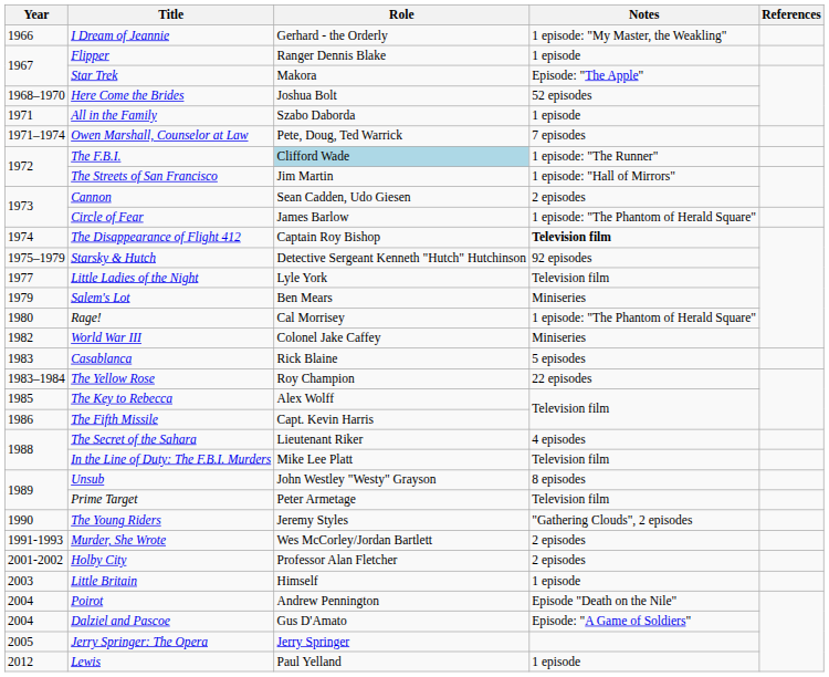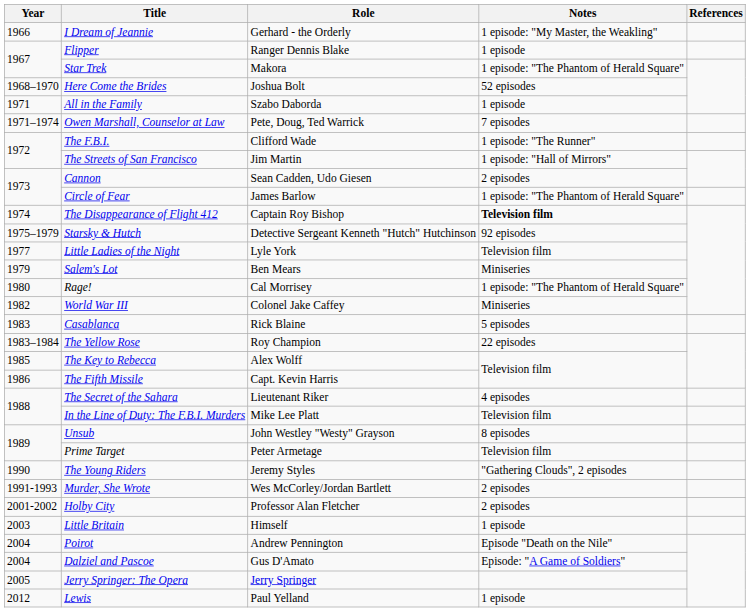 <table class="wikitable sortable">
 <tr>
 <th>Year</th>
 <th>Title</th>
 <th>Role</th>
 <th>Notes</th>
 <th>References</th>
 </tr>
 <tr>
 <td>1966</td>
 <td><em><a href='#'>I Dream of Jeannie</a></em></td>
 <td>Gerhard - the Orderly</td>
 <td>1 episode: "My Master, the Weakling"</td>
 <td></td>
 </tr>
 <tr>
 <td rowspan="2">1967</td>
 <td><em><a href='#'>Flipper</a></em></td>
 <td>Ranger Dennis Blake</td>
 <td>1 episode</td>
 <td></td>
 </tr>
 <tr>
 <td><em><a href='#'>Star Trek</a></em></td>
 <td>Makora</td>
-<td>Episode: "<a href='#'>The Apple</a>"</td>
+<td>1 episode: "The Phantom of Herald Square"</td>
 <td rowspan="3"></td>
 </tr>
 <tr>
 <td>1968–1970</td>
 <td><em><a href='#'>Here Come the Brides</a></em></td>
 <td>Joshua Bolt</td>
 <td>52 episodes</td>
 </tr>
 <tr>
 <td>1971</td>
 <td><em><a href='#'>All in the Family</a></em></td>
 <td>Szabo Daborda</td>
 <td>1 episode</td>
 </tr>
 <tr>
 <td>1971–1974</td>
 <td><em><a href='#'>Owen Marshall, Counselor at Law</a></em></td>
 <td>Pete, Doug, Ted Warrick</td>
 <td>7 episodes</td>
 <td></td>
 </tr>
 <tr>
 <td rowspan="2">1972</td>
 <td><em><a href='#'>The F.B.I.</a></em></td>
-<td style="background: lightblue;">Clifford Wade</td>
+<td>Clifford Wade</td>
 <td>1 episode: "The Runner"</td>
 <td></td>
 </tr>
 <tr>
 <td><em><a href='#'>The Streets of San Francisco</a></em></td>
 <td>Jim Martin</td>
 <td>1 episode: "Hall of Mirrors"</td>
 <td rowspan="2"></td>
 </tr>
 <tr>
 <td rowspan="2">1973</td>
 <td><em><a href='#'>Cannon</a></em></td>
 <td>Sean Cadden, Udo Giesen</td>
 <td>2 episodes</td>
 </tr>
 <tr>
 <td><em><a href='#'>Circle of Fear</a></em></td>
 <td>James Barlow</td>
 <td>1 episode: "The Phantom of Herald Square"</td>
 <td></td>
 </tr>
 <tr>
 <td>1974</td>
 <td><em><a href='#'>The Disappearance of Flight 412</a></em></td>
 <td>Captain Roy Bishop</td>
 <td><strong>Television film</strong></td>
 <td rowspan="6"></td>
 </tr>
 <tr>
 <td>1975–1979</td>
 <td><em><a href='#'>Starsky & Hutch</a></em></td>
 <td>Detective Sergeant Kenneth "Hutch" Hutchinson</td>
 <td>92 episodes</td>
 </tr>
 <tr>
 <td>1977</td>
 <td><em><a href='#'>Little Ladies of the Night</a></em></td>
 <td>Lyle York</td>
 <td>Television film</td>
 </tr>
 <tr>
 <td>1979</td>
 <td><em><a href='#'>Salem's Lot</a></em></td>
 <td>Ben Mears</td>
 <td>Miniseries</td>
 </tr>
 <tr>
 <td>1980</td>
 <td><em>Rage!</em></td>
 <td>Cal Morrisey</td>
 <td>1 episode: "The Phantom of Herald Square"</td>
 </tr>
 <tr>
 <td>1982</td>
 <td><em><a href='#'>World War III</a></em></td>
 <td>Colonel Jake Caffey</td>
 <td>Miniseries</td>
 </tr>
 <tr>
 <td>1983</td>
 <td><em><a href='#'>Casablanca</a></em></td>
 <td>Rick Blaine</td>
 <td>5 episodes</td>
 <td></td>
 </tr>
 <tr>
 <td>1983–1984</td>
 <td><em><a href='#'>The Yellow Rose</a></em></td>
 <td>Roy Champion</td>
 <td>22 episodes</td>
 <td rowspan="3"></td>
 </tr>
 <tr>
 <td>1985</td>
 <td><em> <a href='#'>The Key to Rebecca</a></em></td>
 <td>Alex Wolff</td>
 <td rowspan="2">Television film</td>
 </tr>
 <tr>
 <td>1986</td>
 <td><em><a href='#'>The Fifth Missile</a></em></td>
 <td>Capt. Kevin Harris</td>
 </tr>
 <tr>
 <td rowspan="2">1988</td>
 <td><em> <a href='#'>The Secret of the Sahara</a></em></td>
 <td>Lieutenant Riker</td>
 <td>4 episodes</td>
 <td></td>
 </tr>
 <tr>
 <td><em> <a href='#'>In the Line of Duty: The F.B.I. Murders</a></em></td>
 <td>Mike Lee Platt</td>
 <td>Television film</td>
 <td></td>
 </tr>
 <tr>
 <td rowspan="2">1989</td>
 <td><em> <a href='#'>Unsub</a></em></td>
 <td>John Westley "Westy" Grayson</td>
 <td>8 episodes</td>
 <td></td>
 </tr>
 <tr>
 <td><em>Prime Target</em></td>
 <td>Peter Armetage</td>
 <td>Television film</td>
 <td></td>
 </tr>
 <tr>
 <td>1990</td>
 <td><em><a href='#'>The Young Riders</a></em></td>
 <td>Jeremy Styles</td>
 <td>"Gathering Clouds", 2 episodes</td>
 <td></td>
 </tr>
 <tr>
 <td>1991-1993</td>
 <td><em><a href='#'>Murder, She Wrote</a></em></td>
 <td>Wes McCorley/Jordan Bartlett</td>
 <td>2 episodes</td>
 <td></td>
 </tr>
 <tr>
 <td>2001-2002</td>
 <td><em> <a href='#'>Holby City</a></em></td>
 <td>Professor Alan Fletcher</td>
 <td>2 episodes</td>
 <td></td>
 </tr>
 <tr>
 <td>2003</td>
 <td><em><a href='#'>Little Britain</a></em></td>
 <td>Himself</td>
 <td>1 episode</td>
 <td></td>
 </tr>
 <tr>
 <td>2004</td>
 <td><em><a href='#'>Poirot</a></em></td>
 <td>Andrew Pennington</td>
 <td>Episode "Death on the Nile"</td>
 <td rowspan="4"></td>
 </tr>
 <tr>
 <td>2004</td>
 <td><em><a href='#'>Dalziel and Pascoe</a></em></td>
 <td>Gus D'Amato</td>
 <td>Episode: "<a href='#'>A Game of Soldiers</a>"</td>
 </tr>
 <tr>
 <td>2005</td>
 <td><a href='#'><em>Jerry Springer: The Opera</em></a></td>
 <td><a href='#'>Jerry Springer</a></td>
 <td></td>
 </tr>
 <tr>
 <td>2012</td>
 <td><em><a href='#'>Lewis</a></em></td>
 <td>Paul Yelland</td>
 <td>1 episode</td>
 </tr>
 </table>
